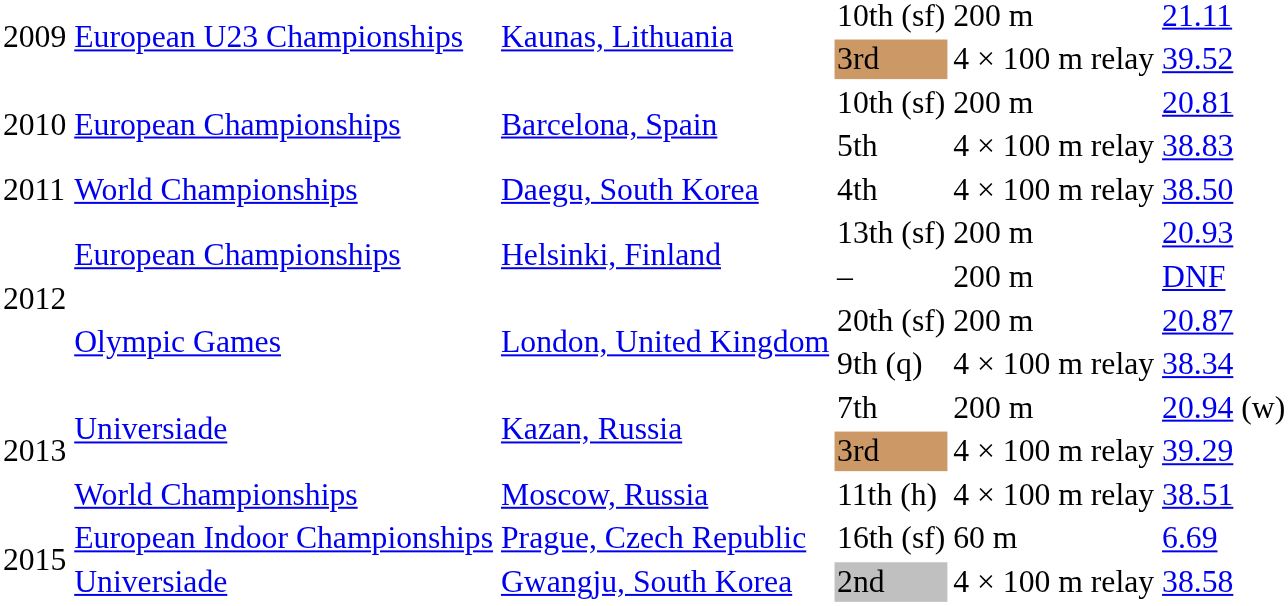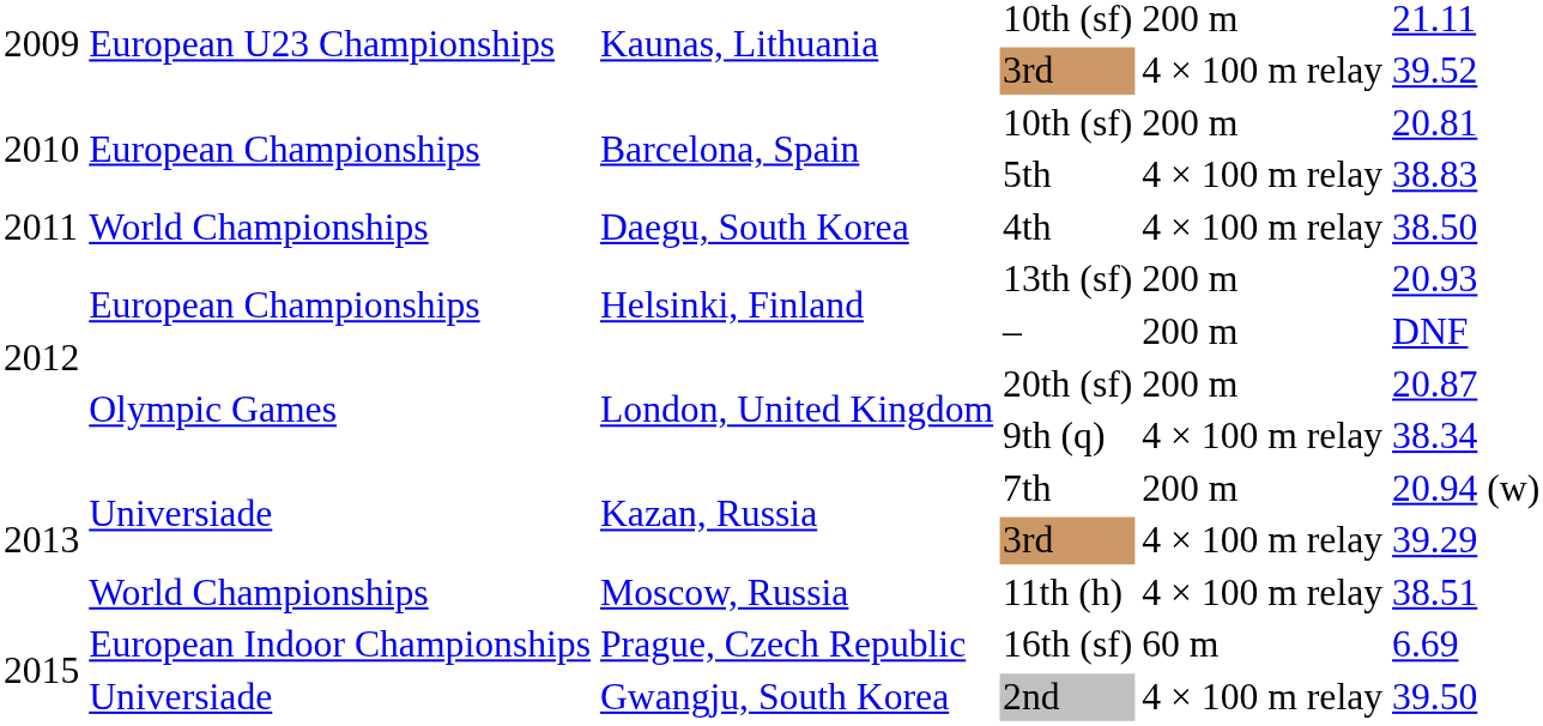 <table>
 <tr>
 <td rowspan=2>2009</td>
 <td rowspan=2><a href='#'>European U23 Championships</a></td>
 <td rowspan=2><a href='#'>Kaunas, Lithuania</a></td>
 <td>10th (sf)</td>
 <td>200 m</td>
 <td><a href='#'>21.11</a></td>
 </tr>
 <tr>
 <td bgcolor=cc9966>3rd</td>
 <td>4 × 100 m relay</td>
 <td><a href='#'>39.52</a></td>
 </tr>
 <tr>
 <td rowspan=2>2010</td>
 <td rowspan=2><a href='#'>European Championships</a></td>
 <td rowspan=2><a href='#'>Barcelona, Spain</a></td>
 <td>10th (sf)</td>
 <td>200 m</td>
 <td><a href='#'>20.81</a></td>
 </tr>
 <tr>
 <td>5th</td>
 <td>4 × 100 m relay</td>
 <td><a href='#'>38.83</a></td>
 </tr>
 <tr>
 <td>2011</td>
 <td><a href='#'>World Championships</a></td>
 <td><a href='#'>Daegu, South Korea</a></td>
 <td>4th</td>
 <td>4 × 100 m relay</td>
 <td><a href='#'>38.50</a></td>
 </tr>
 <tr>
 <td rowspan=4>2012</td>
 <td rowspan=2><a href='#'>European Championships</a></td>
 <td rowspan=2><a href='#'>Helsinki, Finland</a></td>
 <td>13th (sf)</td>
 <td>200 m</td>
 <td><a href='#'>20.93</a></td>
 </tr>
 <tr>
 <td>–</td>
 <td>200 m</td>
 <td><a href='#'>DNF</a></td>
 </tr>
 <tr>
 <td rowspan=2><a href='#'>Olympic Games</a></td>
 <td rowspan=2><a href='#'>London, United Kingdom</a></td>
 <td>20th (sf)</td>
 <td>200 m</td>
 <td><a href='#'>20.87</a></td>
 </tr>
 <tr>
 <td>9th (q)</td>
 <td>4 × 100 m relay</td>
 <td><a href='#'>38.34</a></td>
 </tr>
 <tr>
 <td rowspan=3>2013</td>
 <td rowspan=2><a href='#'>Universiade</a></td>
 <td rowspan=2><a href='#'>Kazan, Russia</a></td>
 <td>7th</td>
 <td>200 m</td>
 <td><a href='#'>20.94</a> (w)</td>
 </tr>
 <tr>
 <td bgcolor=cc9966>3rd</td>
 <td>4 × 100 m relay</td>
 <td><a href='#'>39.29</a></td>
 </tr>
 <tr>
 <td><a href='#'>World Championships</a></td>
 <td><a href='#'>Moscow, Russia</a></td>
 <td>11th (h)</td>
 <td>4 × 100 m relay</td>
 <td><a href='#'>38.51</a></td>
 </tr>
 <tr>
 <td rowspan=2>2015</td>
 <td><a href='#'>European Indoor Championships</a></td>
 <td><a href='#'>Prague, Czech Republic</a></td>
 <td>16th (sf)</td>
 <td>60 m</td>
 <td><a href='#'>6.69</a></td>
 </tr>
 <tr>
 <td><a href='#'>Universiade</a></td>
 <td><a href='#'>Gwangju, South Korea</a></td>
 <td bgcolor=silver>2nd</td>
 <td>4 × 100 m relay</td>
-<td><a href='#'>38.58</a></td>
+<td><a href='#'>39.50</a></td>
 </tr>
 </table>
